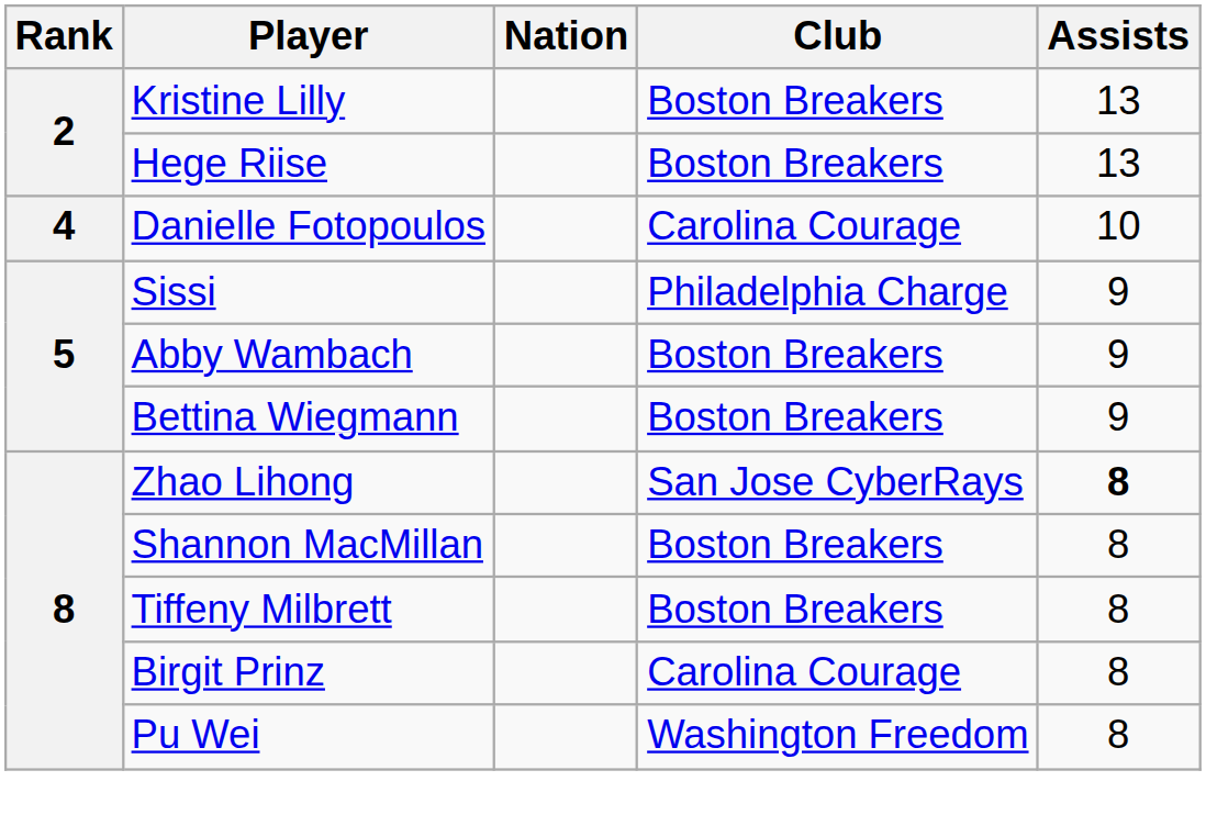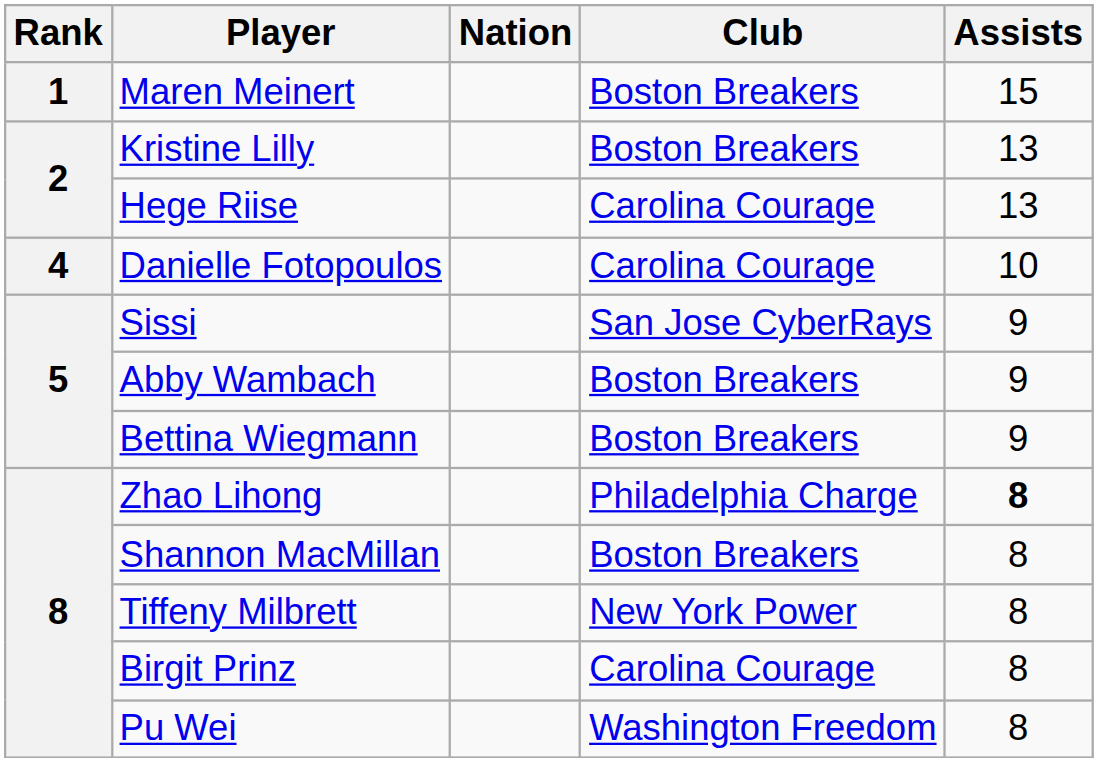 <table class="wikitable">
 <tr>
 <th>Rank</th>
 <th>Player</th>
 <th>Nation</th>
 <th>Club</th>
 <th>Assists</th>
+</tr>
+<tr>
+<th>1</th>
+<td><a href='#'>Maren Meinert</a></td>
+<td></td>
+<td><a href='#'>Boston Breakers</a></td>
+<td style="text-align:center;">15</td>
 </tr>
 <tr>
 <th rowspan="2">2</th>
 <td><a href='#'>Kristine Lilly</a></td>
 <td></td>
 <td><a href='#'>Boston Breakers</a></td>
 <td style="text-align:center;">13</td>
 </tr>
 <tr>
 <td><a href='#'>Hege Riise</a></td>
 <td></td>
-<td><a href='#'>Boston Breakers</a></td>
+<td><a href='#'>Carolina Courage</a></td>
 <td style="text-align:center;">13</td>
 </tr>
 <tr>
 <th>4</th>
 <td><a href='#'>Danielle Fotopoulos</a></td>
 <td></td>
 <td><a href='#'>Carolina Courage</a></td>
 <td style="text-align:center;">10</td>
 </tr>
 <tr>
 <th rowspan="3">5</th>
 <td><a href='#'>Sissi</a></td>
 <td></td>
-<td><a href='#'>Philadelphia Charge</a></td>
+<td><a href='#'>San Jose CyberRays</a></td>
 <td style="text-align:center;">9</td>
 </tr>
 <tr>
 <td><a href='#'>Abby Wambach</a></td>
 <td></td>
 <td><a href='#'>Boston Breakers</a></td>
 <td style="text-align:center;">9</td>
 </tr>
 <tr>
 <td><a href='#'>Bettina Wiegmann</a></td>
 <td></td>
 <td><a href='#'>Boston Breakers</a></td>
 <td style="text-align:center;">9</td>
 </tr>
 <tr>
 <th rowspan="5">8</th>
 <td><a href='#'>Zhao Lihong</a></td>
 <td></td>
-<td><a href='#'>San Jose CyberRays</a></td>
+<td><a href='#'>Philadelphia Charge</a></td>
 <td style="text-align:center;"><strong>8</strong></td>
 </tr>
 <tr>
 <td><a href='#'>Shannon MacMillan</a></td>
 <td></td>
 <td><a href='#'>Boston Breakers</a></td>
 <td style="text-align:center;">8</td>
 </tr>
 <tr>
 <td><a href='#'>Tiffeny Milbrett</a></td>
 <td></td>
-<td><a href='#'>Boston Breakers</a></td>
+<td><a href='#'>New York Power</a></td>
 <td style="text-align:center;">8</td>
 </tr>
 <tr>
 <td><a href='#'>Birgit Prinz</a></td>
 <td></td>
 <td><a href='#'>Carolina Courage</a></td>
 <td style="text-align:center;">8</td>
 </tr>
 <tr>
 <td><a href='#'>Pu Wei</a></td>
 <td></td>
 <td><a href='#'>Washington Freedom</a></td>
 <td style="text-align:center;">8</td>
 </tr>
 </table>
